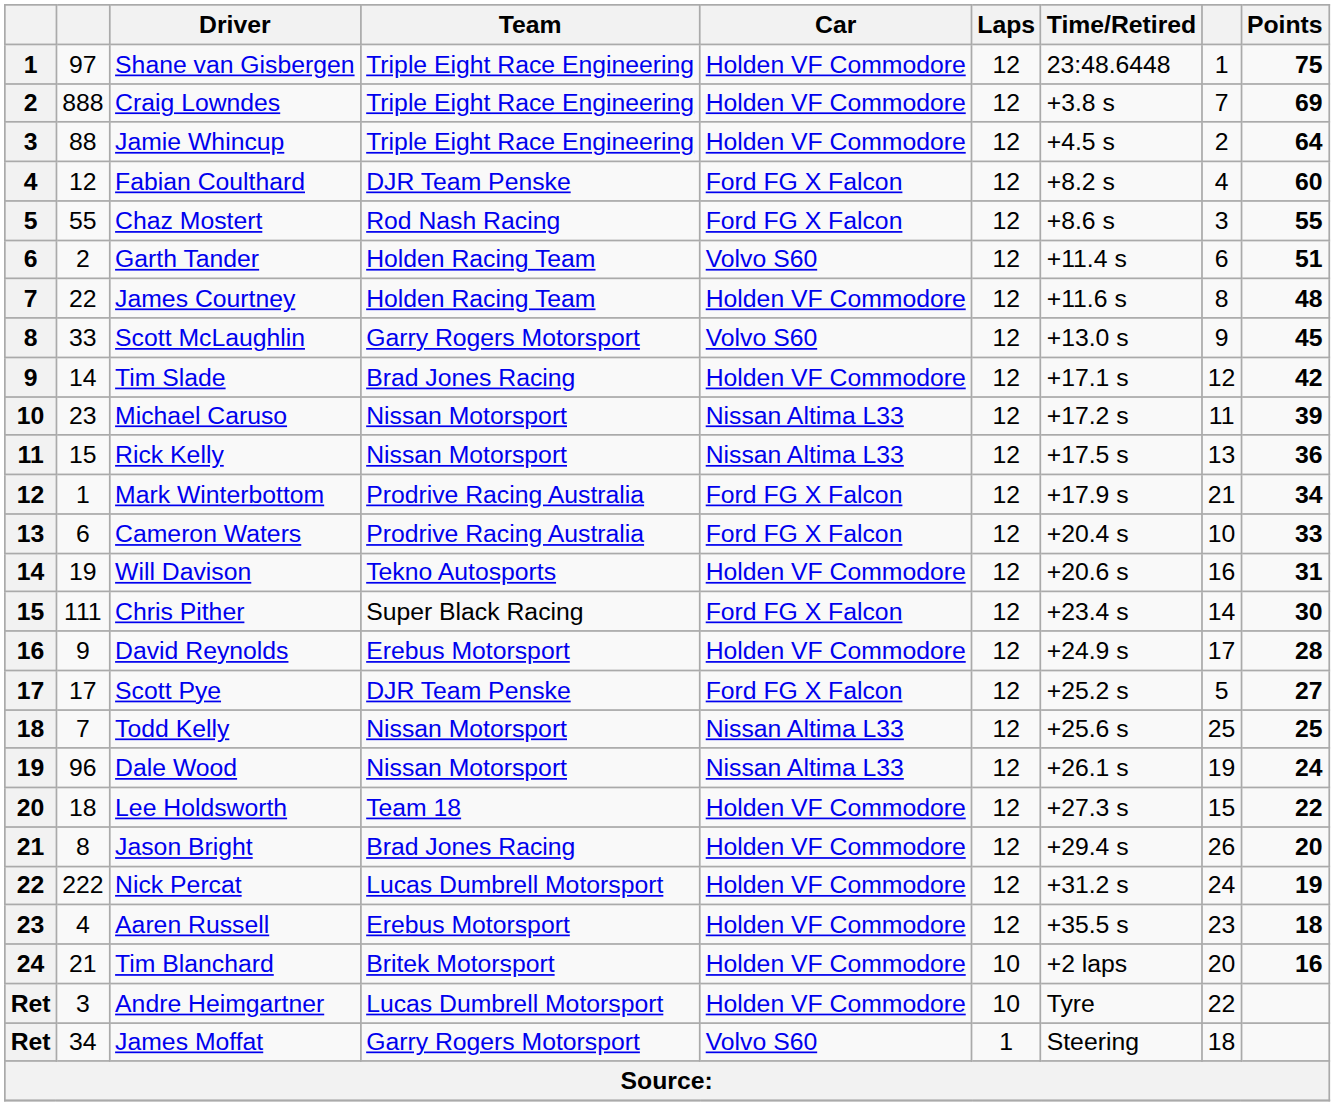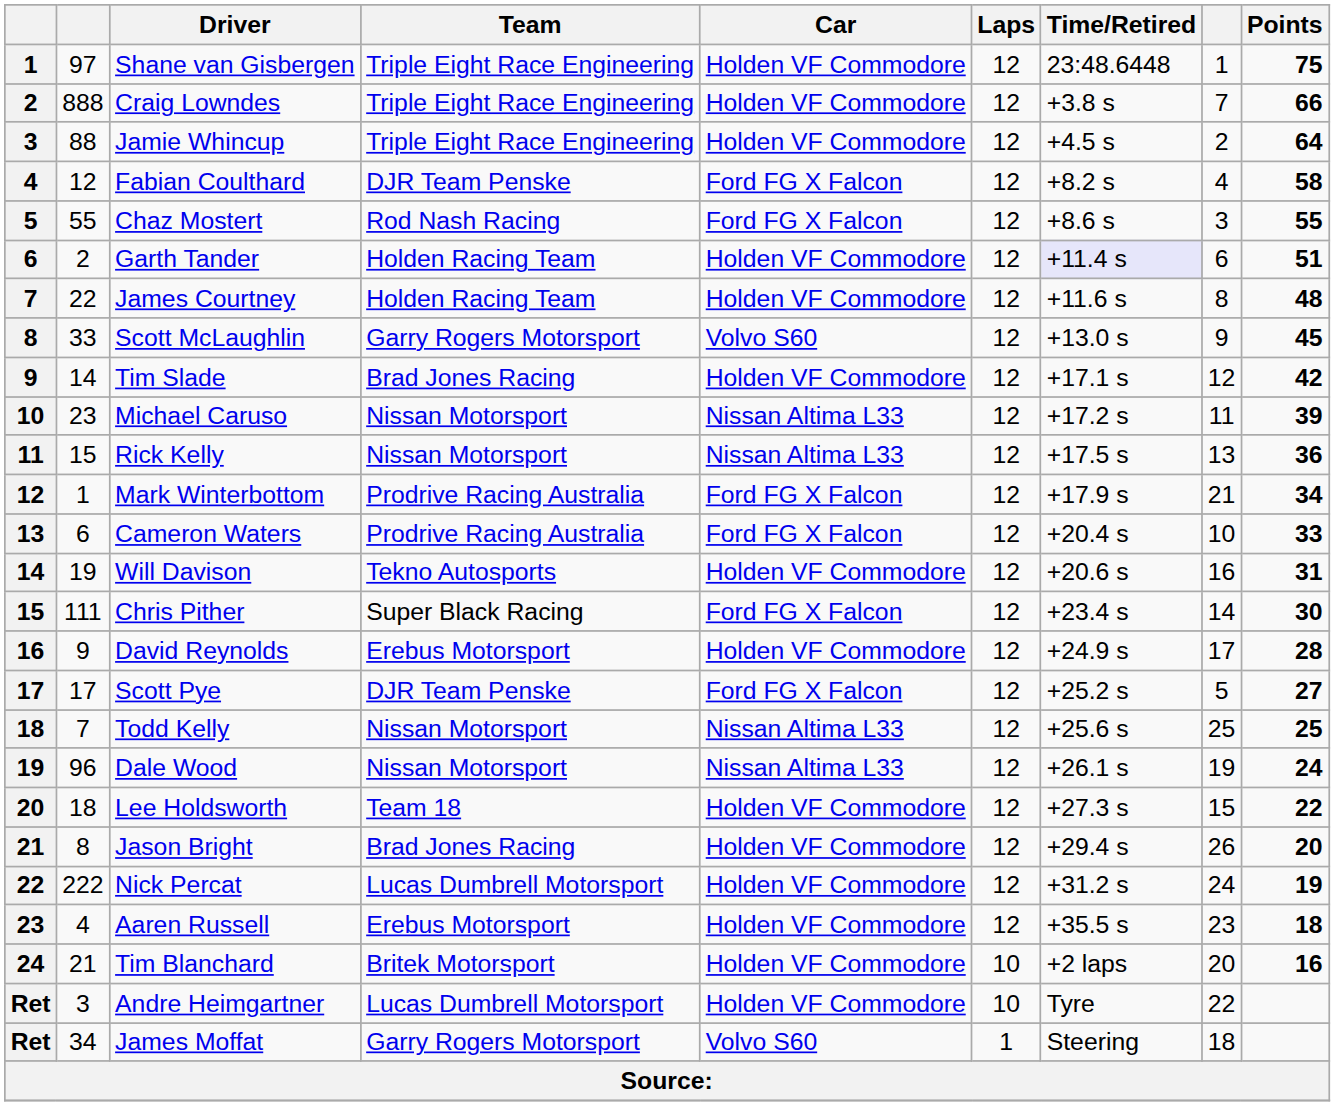 <table class="wikitable" style="font-size: 90%">
 <tr>
 <th></th>
 <th></th>
 <th>Driver</th>
 <th>Team</th>
 <th>Car</th>
 <th>Laps</th>
 <th>Time/Retired</th>
 <th></th>
 <th>Points</th>
 </tr>
 <tr>
 <th>1</th>
 <td align="center">97</td>
 <td> <a href='#'>Shane van Gisbergen</a></td>
 <td><a href='#'>Triple Eight Race Engineering</a></td>
 <td><a href='#'>Holden VF Commodore</a></td>
 <td align="center">12</td>
 <td>23:48.6448</td>
 <td align="center">1</td>
 <td align="right"><strong>75</strong></td>
 </tr>
 <tr>
 <th>2</th>
 <td align="center">888</td>
 <td> <a href='#'>Craig Lowndes</a></td>
 <td><a href='#'>Triple Eight Race Engineering</a></td>
 <td><a href='#'>Holden VF Commodore</a></td>
 <td align="center">12</td>
 <td>+3.8 s</td>
 <td align="center">7</td>
-<td align="right"><strong>69</strong></td>
+<td align="right"><strong>66</strong></td>
 </tr>
 <tr>
 <th>3</th>
 <td align="center">88</td>
 <td> <a href='#'>Jamie Whincup</a></td>
 <td><a href='#'>Triple Eight Race Engineering</a></td>
 <td><a href='#'>Holden VF Commodore</a></td>
 <td align="center">12</td>
 <td>+4.5 s</td>
 <td align="center">2</td>
 <td align="right"><strong>64</strong></td>
 </tr>
 <tr>
 <th>4</th>
 <td align="center">12</td>
 <td> <a href='#'>Fabian Coulthard</a></td>
 <td><a href='#'>DJR Team Penske</a></td>
 <td><a href='#'>Ford FG X Falcon</a></td>
 <td align="center">12</td>
 <td>+8.2 s</td>
 <td align="center">4</td>
-<td align="right"><strong>60</strong></td>
+<td align="right"><strong>58</strong></td>
 </tr>
 <tr>
 <th>5</th>
 <td align="center">55</td>
 <td> <a href='#'>Chaz Mostert</a></td>
 <td><a href='#'>Rod Nash Racing</a></td>
 <td><a href='#'>Ford FG X Falcon</a></td>
 <td align="center">12</td>
 <td>+8.6 s</td>
 <td align="center">3</td>
 <td align="right"><strong>55</strong></td>
 </tr>
 <tr>
 <th>6</th>
 <td align="center">2</td>
 <td> <a href='#'>Garth Tander</a></td>
 <td><a href='#'>Holden Racing Team</a></td>
-<td><a href='#'>Volvo S60</a></td>
+<td><a href='#'>Holden VF Commodore</a></td>
 <td align="center">12</td>
-<td>+11.4 s</td>
+<td style="background: lavender;">+11.4 s</td>
 <td align="center">6</td>
 <td align="right"><strong>51</strong></td>
 </tr>
 <tr>
 <th>7</th>
 <td align="center">22</td>
 <td> <a href='#'>James Courtney</a></td>
 <td><a href='#'>Holden Racing Team</a></td>
 <td><a href='#'>Holden VF Commodore</a></td>
 <td align="center">12</td>
 <td>+11.6 s</td>
 <td align="center">8</td>
 <td align="right"><strong>48</strong></td>
 </tr>
 <tr>
 <th>8</th>
 <td align="center">33</td>
 <td> <a href='#'>Scott McLaughlin</a></td>
 <td><a href='#'>Garry Rogers Motorsport</a></td>
 <td><a href='#'>Volvo S60</a></td>
 <td align="center">12</td>
 <td>+13.0 s</td>
 <td align="center">9</td>
 <td align="right"><strong>45</strong></td>
 </tr>
 <tr>
 <th>9</th>
 <td align="center">14</td>
 <td> <a href='#'>Tim Slade</a></td>
 <td><a href='#'>Brad Jones Racing</a></td>
 <td><a href='#'>Holden VF Commodore</a></td>
 <td align="center">12</td>
 <td>+17.1 s</td>
 <td align="center">12</td>
 <td align="right"><strong>42</strong></td>
 </tr>
 <tr>
 <th>10</th>
 <td align="center">23</td>
 <td> <a href='#'>Michael Caruso</a></td>
 <td><a href='#'>Nissan Motorsport</a></td>
 <td><a href='#'>Nissan Altima L33</a></td>
 <td align="center">12</td>
 <td>+17.2 s</td>
 <td align="center">11</td>
 <td align="right"><strong>39</strong></td>
 </tr>
 <tr>
 <th>11</th>
 <td align="center">15</td>
 <td> <a href='#'>Rick Kelly</a></td>
 <td><a href='#'>Nissan Motorsport</a></td>
 <td><a href='#'>Nissan Altima L33</a></td>
 <td align="center">12</td>
 <td>+17.5 s</td>
 <td align="center">13</td>
 <td align="right"><strong>36</strong></td>
 </tr>
 <tr>
 <th>12</th>
 <td align="center">1</td>
 <td> <a href='#'>Mark Winterbottom</a></td>
 <td><a href='#'>Prodrive Racing Australia</a></td>
 <td><a href='#'>Ford FG X Falcon</a></td>
 <td align="center">12</td>
 <td>+17.9 s</td>
 <td align="center">21</td>
 <td align="right"><strong>34</strong></td>
 </tr>
 <tr>
 <th>13</th>
 <td align="center">6</td>
 <td> <a href='#'>Cameron Waters</a></td>
 <td><a href='#'>Prodrive Racing Australia</a></td>
 <td><a href='#'>Ford FG X Falcon</a></td>
 <td align="center">12</td>
 <td>+20.4 s</td>
 <td align="center">10</td>
 <td align="right"><strong>33</strong></td>
 </tr>
 <tr>
 <th>14</th>
 <td align="center">19</td>
 <td> <a href='#'>Will Davison</a></td>
 <td><a href='#'>Tekno Autosports</a></td>
 <td><a href='#'>Holden VF Commodore</a></td>
 <td align="center">12</td>
 <td>+20.6 s</td>
 <td align="center">16</td>
 <td align="right"><strong>31</strong></td>
 </tr>
 <tr>
 <th>15</th>
 <td align="center">111</td>
 <td> <a href='#'>Chris Pither</a></td>
 <td>Super Black Racing</td>
 <td><a href='#'>Ford FG X Falcon</a></td>
 <td align="center">12</td>
 <td>+23.4 s</td>
 <td align="center">14</td>
 <td align="right"><strong>30</strong></td>
 </tr>
 <tr>
 <th>16</th>
 <td align="center">9</td>
 <td> <a href='#'>David Reynolds</a></td>
 <td><a href='#'>Erebus Motorsport</a></td>
 <td><a href='#'>Holden VF Commodore</a></td>
 <td align="center">12</td>
 <td>+24.9 s</td>
 <td align="center">17</td>
 <td align="right"><strong>28</strong></td>
 </tr>
 <tr>
 <th>17</th>
 <td align="center">17</td>
 <td> <a href='#'>Scott Pye</a></td>
 <td><a href='#'>DJR Team Penske</a></td>
 <td><a href='#'>Ford FG X Falcon</a></td>
 <td align="center">12</td>
 <td>+25.2 s</td>
 <td align="center">5</td>
 <td align="right"><strong>27</strong></td>
 </tr>
 <tr>
 <th>18</th>
 <td align="center">7</td>
 <td> <a href='#'>Todd Kelly</a></td>
 <td><a href='#'>Nissan Motorsport</a></td>
 <td><a href='#'>Nissan Altima L33</a></td>
 <td align="center">12</td>
 <td>+25.6 s</td>
 <td align="center">25</td>
 <td align="right"><strong>25</strong></td>
 </tr>
 <tr>
 <th>19</th>
 <td align="center">96</td>
 <td> <a href='#'>Dale Wood</a></td>
 <td><a href='#'>Nissan Motorsport</a></td>
 <td><a href='#'>Nissan Altima L33</a></td>
 <td align="center">12</td>
 <td>+26.1 s</td>
 <td align="center">19</td>
 <td align="right"><strong>24</strong></td>
 </tr>
 <tr>
 <th>20</th>
 <td align="center">18</td>
 <td> <a href='#'>Lee Holdsworth</a></td>
 <td><a href='#'>Team 18</a></td>
 <td><a href='#'>Holden VF Commodore</a></td>
 <td align="center">12</td>
 <td>+27.3 s</td>
 <td align="center">15</td>
 <td align="right"><strong>22</strong></td>
 </tr>
 <tr>
 <th>21</th>
 <td align="center">8</td>
 <td> <a href='#'>Jason Bright</a></td>
 <td><a href='#'>Brad Jones Racing</a></td>
 <td><a href='#'>Holden VF Commodore</a></td>
 <td align="center">12</td>
 <td>+29.4 s</td>
 <td align="center">26</td>
 <td align="right"><strong>20</strong></td>
 </tr>
 <tr>
 <th>22</th>
 <td align="center">222</td>
 <td> <a href='#'>Nick Percat</a></td>
 <td><a href='#'>Lucas Dumbrell Motorsport</a></td>
 <td><a href='#'>Holden VF Commodore</a></td>
 <td align="center">12</td>
 <td>+31.2 s</td>
 <td align="center">24</td>
 <td align="right"><strong>19</strong></td>
 </tr>
 <tr>
 <th>23</th>
 <td align="center">4</td>
 <td> <a href='#'>Aaren Russell</a></td>
 <td><a href='#'>Erebus Motorsport</a></td>
 <td><a href='#'>Holden VF Commodore</a></td>
 <td align="center">12</td>
 <td>+35.5 s</td>
 <td align="center">23</td>
 <td align="right"><strong>18</strong></td>
 </tr>
 <tr>
 <th>24</th>
 <td align="center">21</td>
 <td> <a href='#'>Tim Blanchard</a></td>
 <td><a href='#'>Britek Motorsport</a></td>
 <td><a href='#'>Holden VF Commodore</a></td>
 <td align="center">10</td>
 <td>+2 laps</td>
 <td align="center">20</td>
 <td align="right"><strong>16</strong></td>
 </tr>
 <tr>
 <th>Ret</th>
 <td align="center">3</td>
 <td> <a href='#'>Andre Heimgartner</a></td>
 <td><a href='#'>Lucas Dumbrell Motorsport</a></td>
 <td><a href='#'>Holden VF Commodore</a></td>
 <td align="center">10</td>
 <td>Tyre</td>
 <td align="center">22</td>
 <td></td>
 </tr>
 <tr>
 <th>Ret</th>
 <td align="center">34</td>
 <td> <a href='#'>James Moffat</a></td>
 <td><a href='#'>Garry Rogers Motorsport</a></td>
 <td><a href='#'>Volvo S60</a></td>
 <td align="center">1</td>
 <td>Steering</td>
 <td align="center">18</td>
 <td></td>
 </tr>
 <tr>
 <th colspan="9">Source:</th>
 </tr>
 <tr>
 </tr>
 </table>
